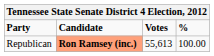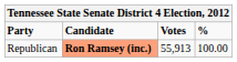 <table class="wikitable">
 <tr>
 <th colspan="4">Tennessee State Senate District 4 Election, 2012</th>
 </tr>
 <tr>
 <td><strong>Party</strong></td>
 <td><strong>Candidate</strong></td>
 <td><strong>Votes</strong></td>
 <td><strong>%</strong></td>
 </tr>
 <tr>
 <td>Republican</td>
 <td style="background: lightsalmon;"><strong>Ron Ramsey (inc.)</strong></td>
-<td>55,613</td>
+<td>55,913</td>
 <td>100.00</td>
 </tr>
 </table>
